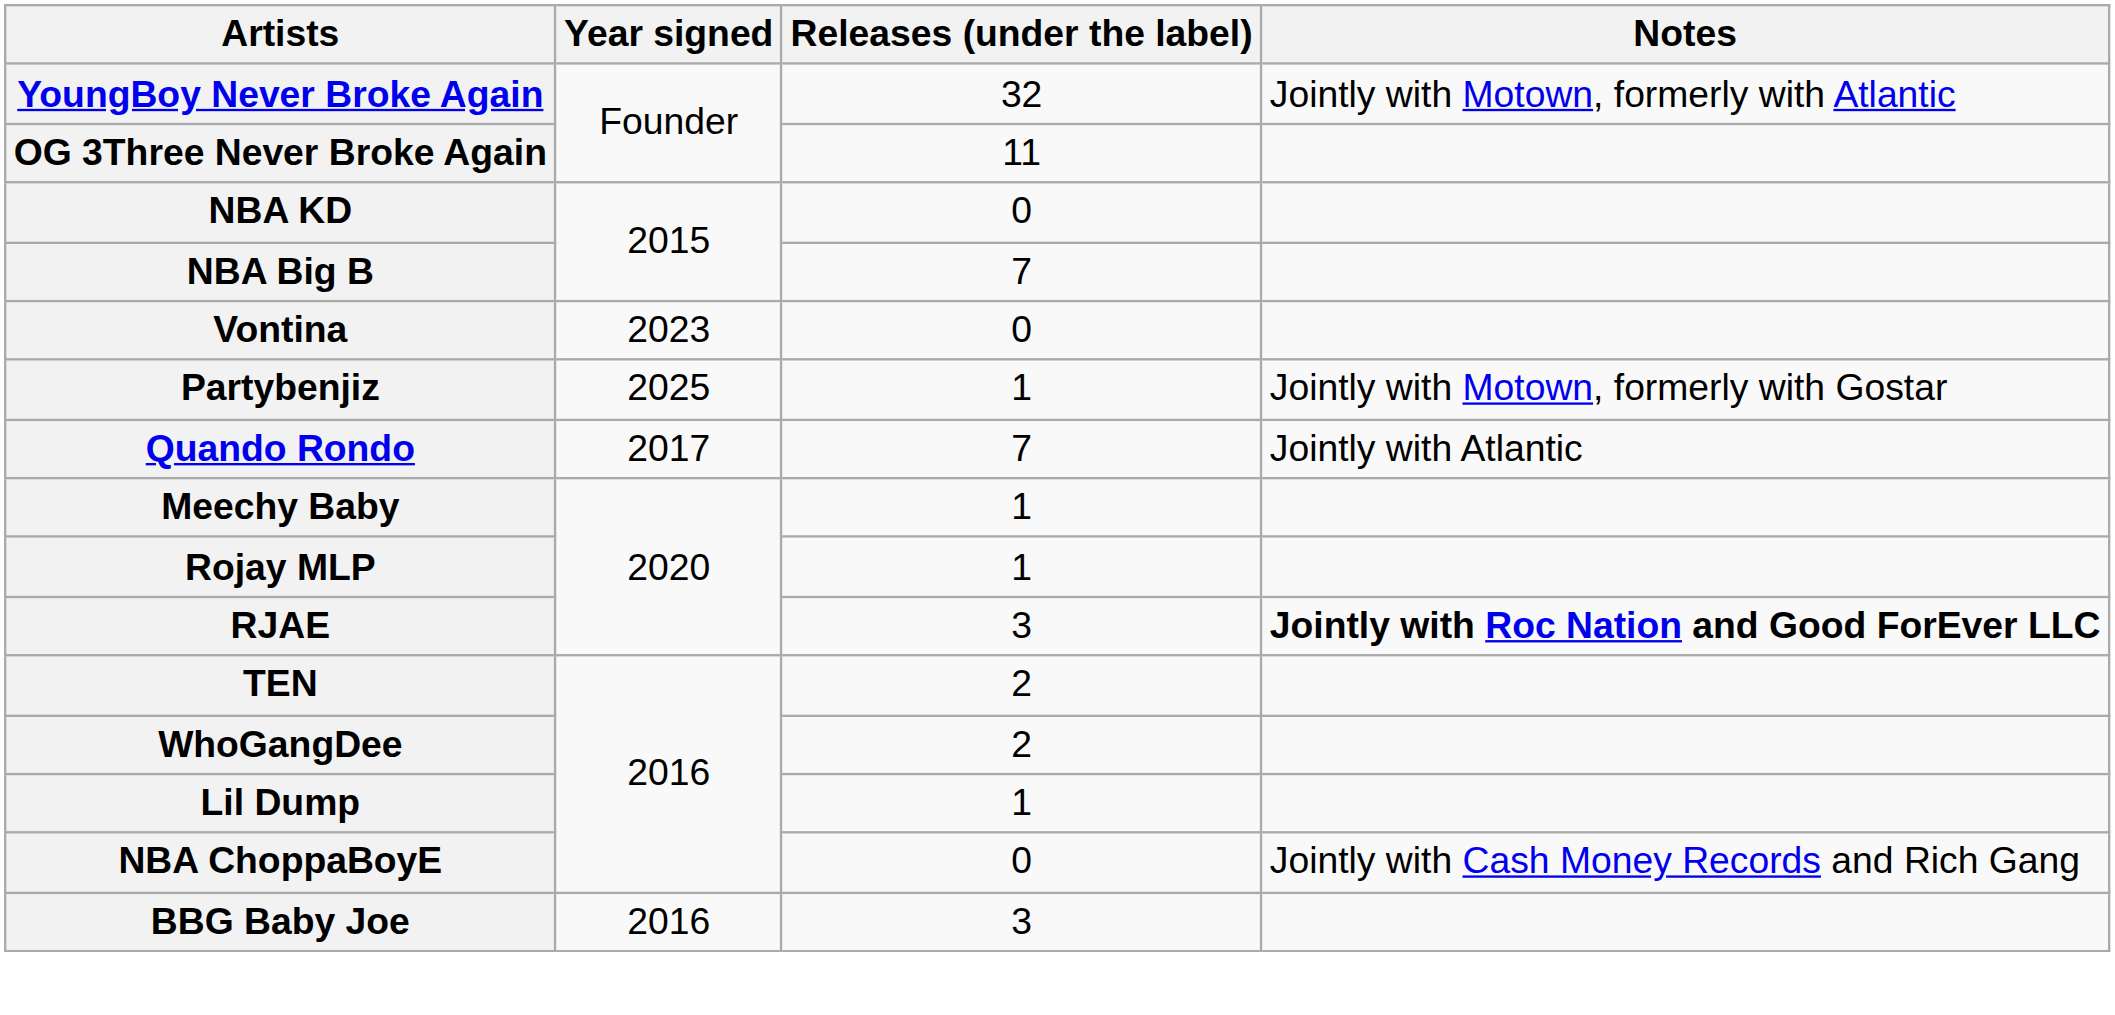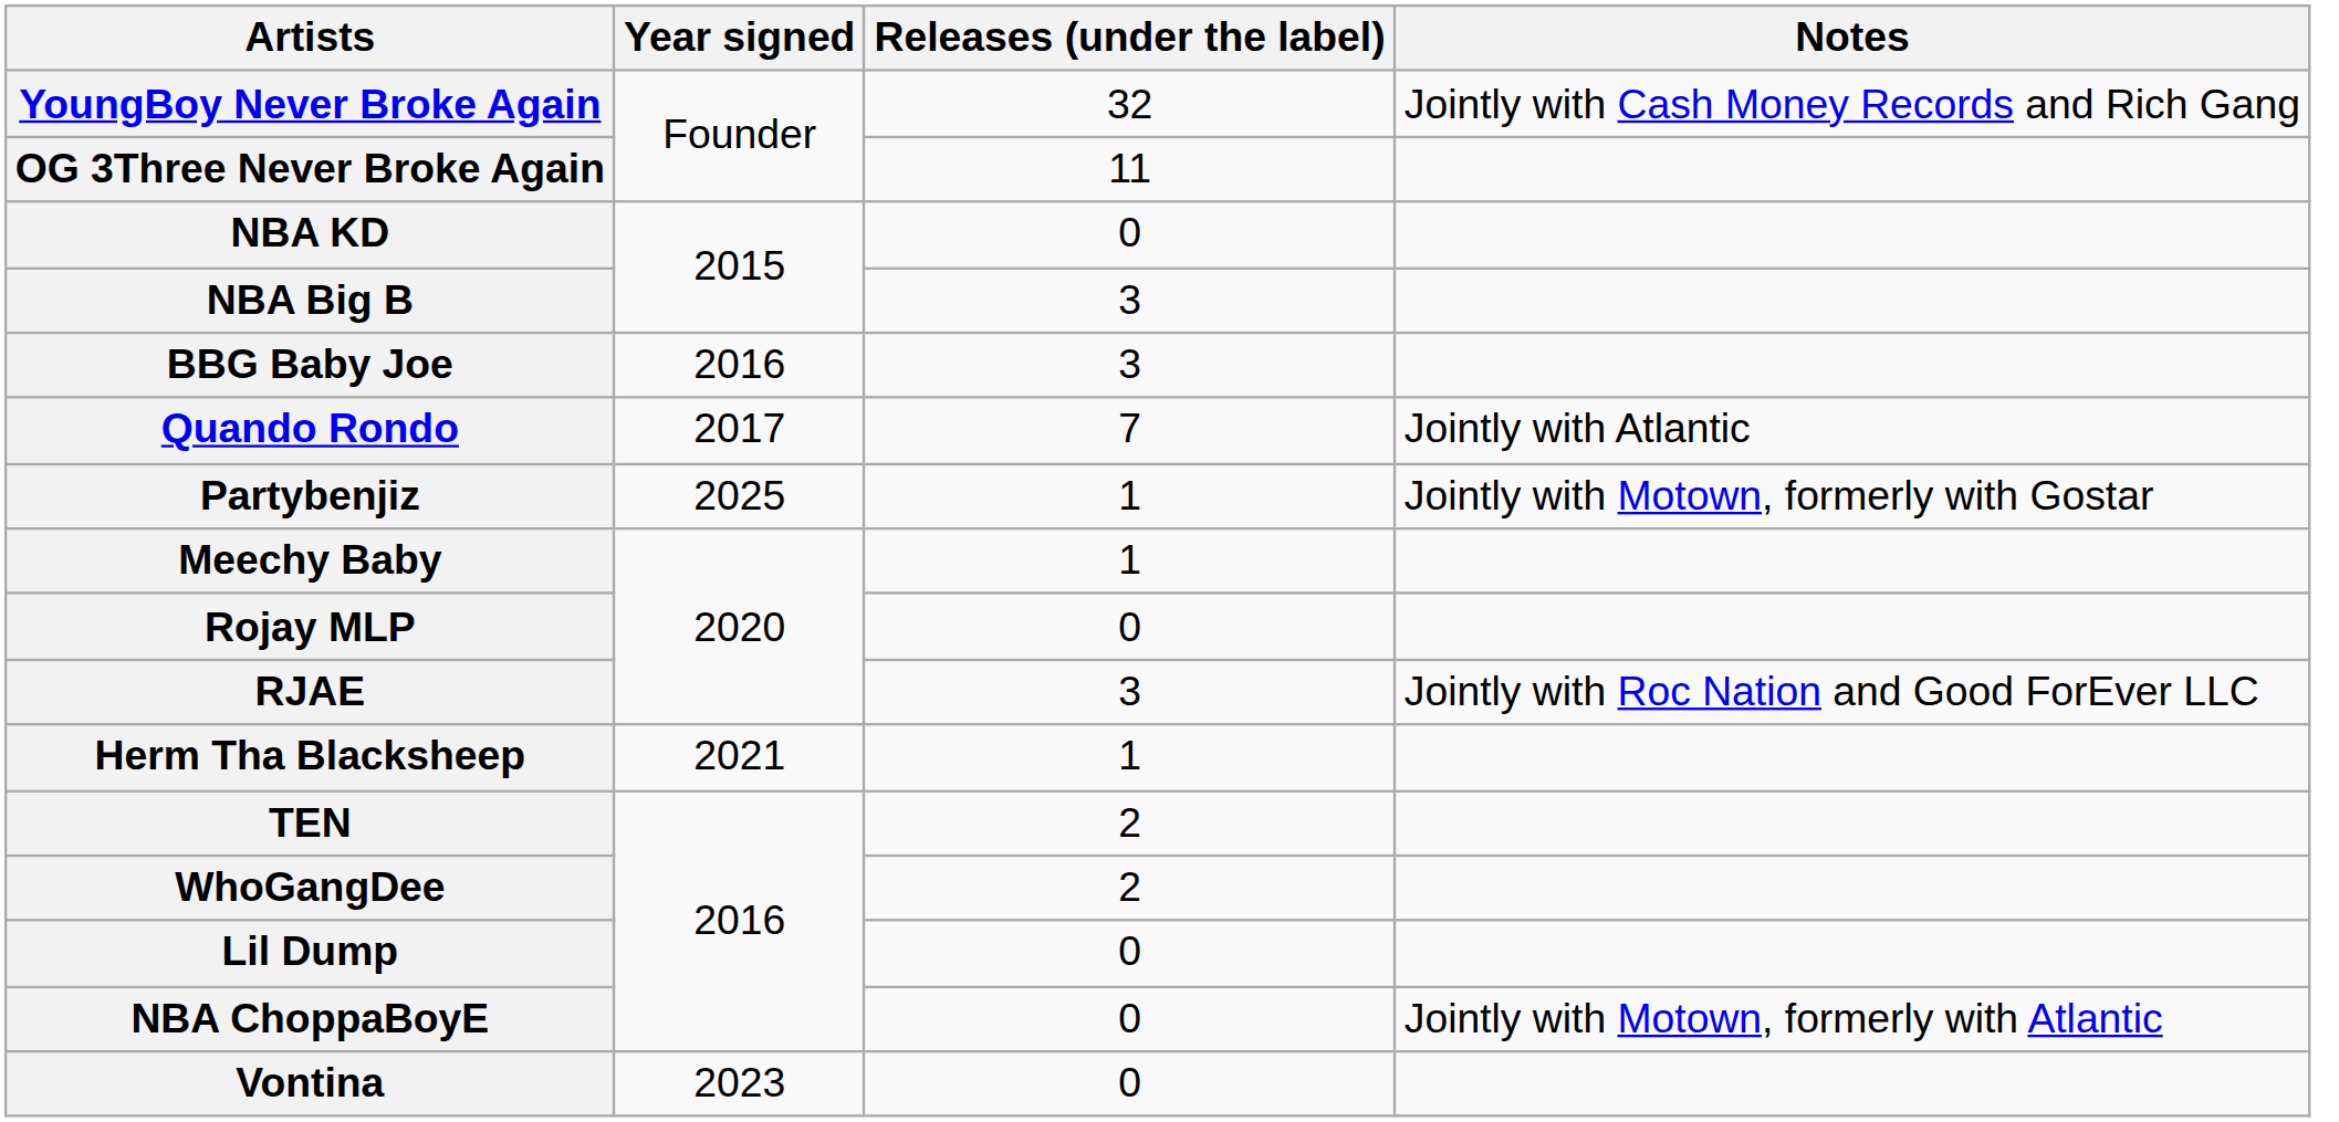 <table class="wikitable sortable">
 <tr>
 <th>Artists</th>
 <th>Year signed</th>
 <th>Releases (under the label)</th>
 <th>Notes</th>
 </tr>
 <tr>
 <th><a href='#'>YoungBoy Never Broke Again</a></th>
 <td rowspan ="2" style="text-align:center;">Founder</td>
 <td style="text-align:center;">32</td>
-<td>Jointly with <a href='#'>Motown</a>, formerly with <a href='#'>Atlantic</a></td>
+<td>Jointly with <a href='#'>Cash Money Records</a> and Rich Gang</td>
 </tr>
 <tr>
 <th>OG 3Three Never Broke Again</th>
 <td style="text-align:center;">11</td>
 <td></td>
 </tr>
 <tr>
 <th>NBA KD</th>
 <td rowspan="2" style="text-align:center;">2015</td>
 <td style="text-align:center;">0</td>
 <td></td>
 </tr>
 <tr>
 <th>NBA Big B</th>
-<td style="text-align:center;">7</td>
+<td style="text-align:center;">3</td>
 </tr>
 <tr>
-<th>Vontina</th>
-<td rowspan="1" style="text-align:center;">2023</td>
-<td style="text-align:center;">0</td>
+<th>BBG Baby Joe</th>
+<td style="text-align:center;">2016</td>
+<td style="text-align:center;">3</td>
 <td></td>
+</tr>
+<tr>
+<th><a href='#'>Quando Rondo</a></th>
+<td style="text-align:center;">2017</td>
+<td style="text-align:center;">7</td>
+<td>Jointly with Atlantic</td>
 </tr>
 <tr>
 <th>Partybenjiz</th>
 <td style="text-align:center;">2025</td>
 <td style="text-align:center;">1</td>
 <td>Jointly with <a href='#'>Motown</a>, formerly with Gostar</td>
-</tr>
-<tr>
-<th><a href='#'>Quando Rondo</a></th>
-<td style="text-align:center;">2017</td>
-<td style="text-align:center;">7</td>
-<td>Jointly with Atlantic</td>
 </tr>
 <tr>
 <th>Meechy Baby</th>
 <td rowspan="3" style="text-align:center;">2020</td>
 <td style="text-align:center;">1</td>
 <td></td>
 </tr>
 <tr>
 <th>Rojay MLP</th>
-<td style="text-align:center;">1</td>
+<td style="text-align:center;">0</td>
 <td></td>
 </tr>
 <tr>
 <th>RJAE</th>
 <td style="text-align:center;">3</td>
-<td><strong>Jointly with <a href='#'>Roc Nation</a> and Good ForEver LLC</strong></td>
+<td>Jointly with <a href='#'>Roc Nation</a> and Good ForEver LLC</td>
+</tr>
+<tr>
+<th>Herm Tha Blacksheep</th>
+<td style="text-align:center;">2021</td>
+<td style="text-align:center;">1</td>
+<td></td>
 </tr>
 <tr>
 <th>TEN</th>
 <td rowspan="4" style="text-align:center;">2016</td>
 <td style="text-align:center;">2</td>
 <td></td>
 </tr>
 <tr>
 <th>WhoGangDee</th>
 <td style="text-align:center;">2</td>
 <td></td>
 </tr>
 <tr>
 <th>Lil Dump</th>
-<td style="text-align:center;">1</td>
+<td style="text-align:center;">0</td>
 <td></td>
 </tr>
 <tr>
 <th>NBA ChoppaBoyE</th>
 <td style="text-align:center;">0</td>
-<td>Jointly with <a href='#'>Cash Money Records</a> and Rich Gang</td>
+<td>Jointly with <a href='#'>Motown</a>, formerly with <a href='#'>Atlantic</a></td>
 </tr>
 <tr>
-<th>BBG Baby Joe</th>
-<td style="text-align:center;">2016</td>
-<td style="text-align:center;">3</td>
+<th>Vontina</th>
+<td rowspan="1" style="text-align:center;">2023</td>
+<td style="text-align:center;">0</td>
 <td></td>
 </tr>
 </table>
